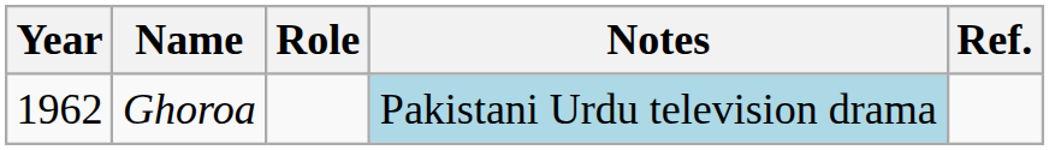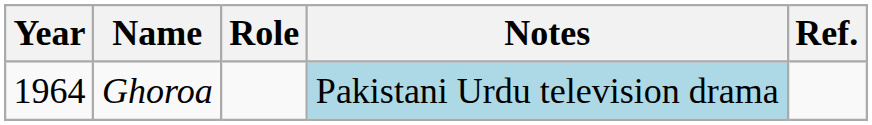 <table class="wikitable">
 <tr>
 <th>Year</th>
 <th>Name</th>
 <th>Role</th>
 <th>Notes</th>
 <th>Ref.</th>
 </tr>
 <tr>
-<td>1962</td>
+<td>1964</td>
 <td><em>Ghoroa</em></td>
 <td></td>
 <td style="background: lightblue;">Pakistani Urdu television drama</td>
 <td></td>
 </tr>
 </table>
